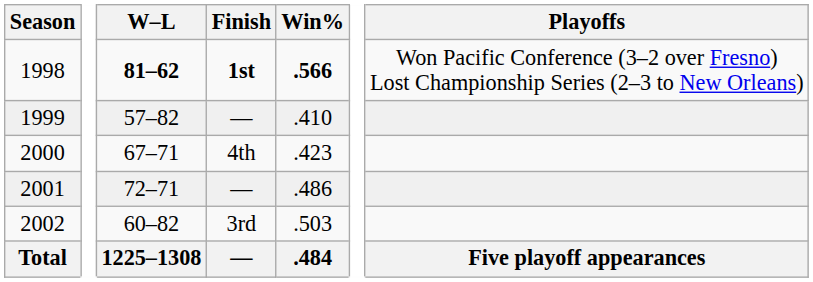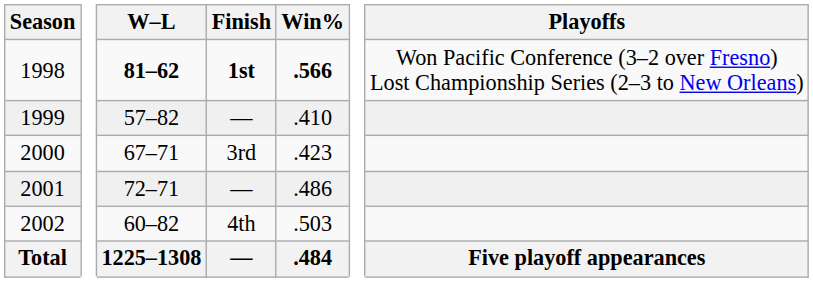 <table class="wikitable">
 <tr>
 <th>Season</th>
 <th rowspan=7 style="background:#fff; border-color:#fff #aaa"> </th>
 <th>W–L</th>
 <th>Finish</th>
 <th>Win%</th>
 <th rowspan=7 style="background:#fff; border-color:#fff #aaa"> </th>
 <th>Playoffs</th>
 </tr>
 <tr ALIGN="center">
 <td>1998</td>
 <td><strong>81–62</strong></td>
 <td><strong>1st</strong></td>
 <td><strong>.566</strong></td>
 <td>Won Pacific Conference (3–2 over <a href='#'>Fresno</a>)<br>Lost Championship Series (2–3 to <a href='#'>New Orleans</a>)</td>
 </tr>
 <tr ALIGN="center" bgcolor="#f0f0f0">
 <td>1999</td>
 <td>57–82</td>
 <td>—</td>
 <td>.410</td>
 <td></td>
 </tr>
 <tr ALIGN="center">
 <td>2000</td>
 <td>67–71</td>
-<td>4th</td>
+<td>3rd</td>
 <td>.423</td>
 <td></td>
 </tr>
 <tr ALIGN="center" bgcolor="#f0f0f0">
 <td>2001</td>
 <td>72–71</td>
 <td>—</td>
 <td>.486</td>
 <td></td>
 </tr>
 <tr ALIGN="center">
 <td>2002</td>
 <td>60–82</td>
-<td>3rd</td>
+<td>4th</td>
 <td>.503</td>
 <td></td>
 </tr>
 <tr ALIGN="center" bgcolor="#f0f0f0">
 <th>Total</th>
 <th>1225–1308</th>
 <th>—</th>
 <th>.484</th>
 <th>Five playoff appearances</th>
 </tr>
 </table>
